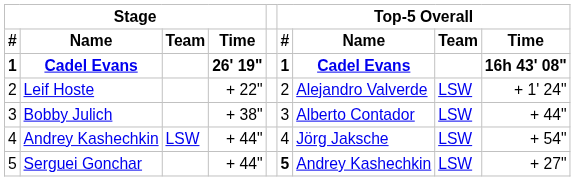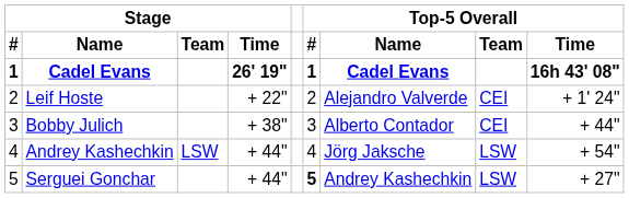 <table style="border-collapse: collapse; border-color: #c0c0c0;" border="1" cellpadding="3">
 <tr>
 <th colspan="4">Stage</th>
 <th></th>
 <th colspan="4">Top-5 Overall</th>
 </tr>
 <tr ->
 <th>#</th>
 <th>Name</th>
 <th>Team</th>
 <th>Time</th>
 <th> </th>
 <th>#</th>
 <th>Name</th>
 <th>Team</th>
 <th>Time</th>
 </tr>
 <tr ->
 <th>1</th>
 <th><a href='#'>Cadel Evans</a> </th>
 <th></th>
 <th align="right">26' 19"</th>
 <th></th>
 <th>1</th>
 <th><a href='#'>Cadel Evans</a> </th>
 <th></th>
 <th align="right">16h 43' 08"</th>
 </tr>
 <tr ->
 <td>2</td>
 <td><a href='#'>Leif Hoste</a> </td>
 <td></td>
 <td align="right">+ 22"</td>
 <td></td>
 <td>2</td>
 <td><a href='#'>Alejandro Valverde</a> </td>
-<td><a href='#'>LSW</a></td>
+<td><a href='#'>CEI</a></td>
 <td align="right">+ 1' 24"</td>
 </tr>
 <tr ->
 <td>3</td>
 <td><a href='#'>Bobby Julich</a> </td>
 <td></td>
 <td align="right">+ 38"</td>
 <td></td>
 <td>3</td>
 <td><a href='#'>Alberto Contador</a> </td>
-<td><a href='#'>LSW</a></td>
+<td><a href='#'>CEI</a></td>
 <td align="right">+ 44"</td>
 </tr>
 <tr ->
 <td>4</td>
 <td><a href='#'>Andrey Kashechkin</a> </td>
 <td><a href='#'>LSW</a></td>
 <td align="right">+ 44"</td>
 <td></td>
 <td>4</td>
 <td><a href='#'>Jörg Jaksche</a> </td>
 <td><a href='#'>LSW</a></td>
 <td align="right">+ 54"</td>
 </tr>
 <tr ->
 <td>5</td>
 <td><a href='#'>Serguei Gonchar</a> </td>
 <td></td>
 <td align="right">+ 44"</td>
 <td></td>
 <td><strong>5</strong></td>
 <td><a href='#'>Andrey Kashechkin</a> </td>
 <td><a href='#'>LSW</a></td>
 <td align="right">+ 27"</td>
 </tr>
 </table>
